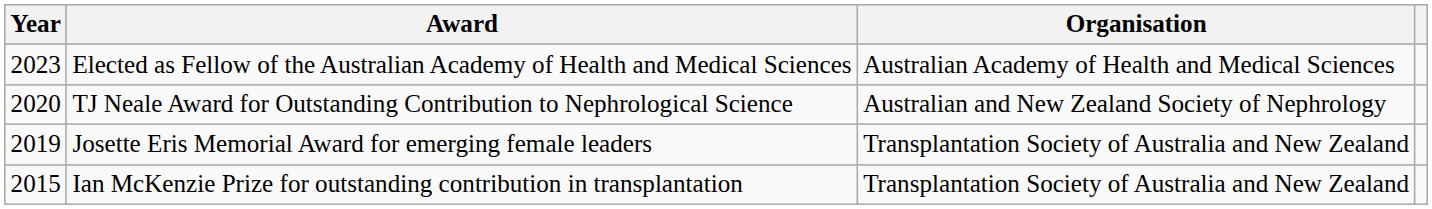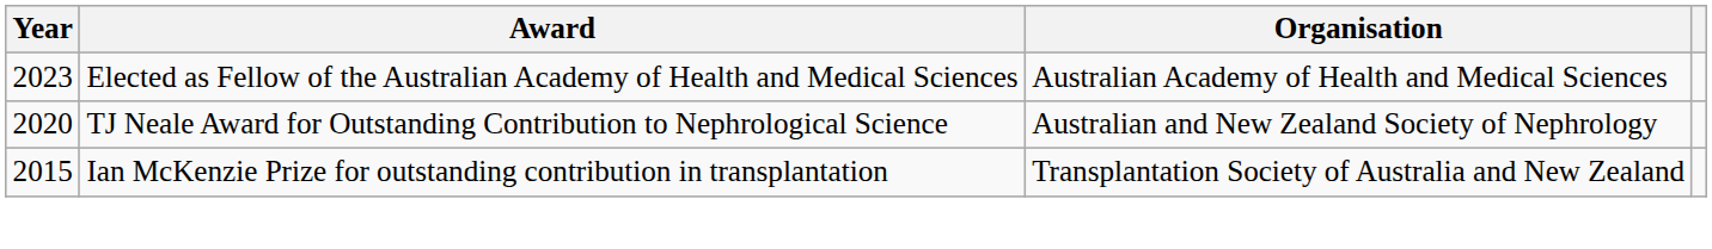 <table class="wikitable">
 <tr>
 <th>Year</th>
 <th>Award</th>
 <th>Organisation</th>
 <th></th>
 </tr>
 <tr>
 <td>2023</td>
 <td>Elected as Fellow of the Australian Academy of Health and Medical Sciences</td>
 <td>Australian Academy of Health and Medical Sciences</td>
 <td></td>
 </tr>
 <tr>
 <td>2020</td>
 <td>TJ Neale Award for Outstanding Contribution to Nephrological Science</td>
 <td>Australian and New Zealand Society of Nephrology</td>
 <td></td>
 </tr>
 <tr>
-<td>2019</td>
-<td>Josette Eris Memorial Award for emerging female leaders</td>
-<td>Transplantation Society of Australia and New Zealand</td>
-<td></td>
-</tr>
-<tr>
 <td>2015</td>
 <td>Ian McKenzie Prize for outstanding contribution in transplantation</td>
 <td>Transplantation Society of Australia and New Zealand</td>
 <td></td>
 </tr>
 </table>
